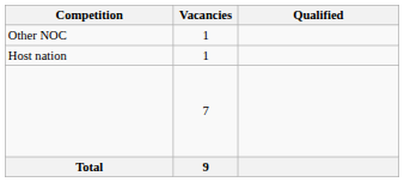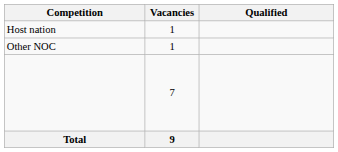 <table class = "wikitable" width=500>
 <tr>
 <th width=300>Competition</th>
 <th width=80>Vacancies</th>
 <th width=300>Qualified</th>
 </tr>
 <tr>
-<td>Other NOC</td>
+<td>Host nation</td>
 <td align="center">1</td>
 <td></td>
 </tr>
 <tr>
-<td>Host nation</td>
+<td>Other NOC</td>
 <td align="center">1</td>
 <td></td>
 </tr>
 <tr>
 <td></td>
 <td align="center">7</td>
 <td><br><br><br><br><br><br></td>
 </tr>
 <tr>
 <th>Total</th>
 <th>9</th>
 <th></th>
 </tr>
 </table>
